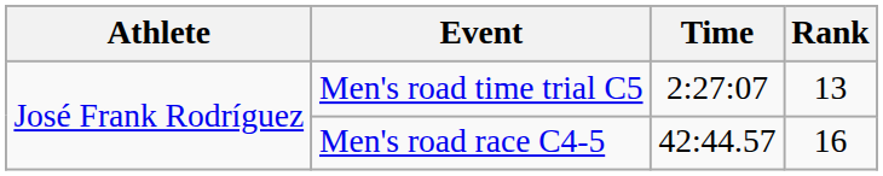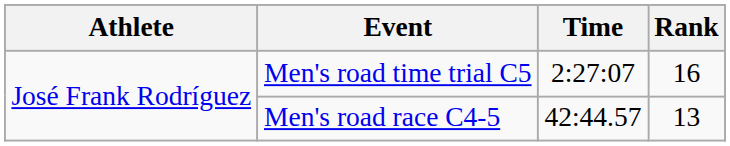 <table class=wikitable style="font-size:90%">
 <tr>
 <th>Athlete</th>
 <th>Event</th>
 <th>Time</th>
 <th>Rank</th>
 </tr>
 <tr align=center>
 <td align=left rowspan=2><a href='#'>José Frank Rodríguez</a></td>
 <td align=left><a href='#'>Men's road time trial C5</a></td>
 <td>2:27:07</td>
-<td>13</td>
+<td>16</td>
 </tr>
 <tr align=center>
 <td align=left><a href='#'>Men's road race C4-5</a></td>
 <td>42:44.57</td>
-<td>16</td>
+<td>13</td>
 </tr>
 </table>
